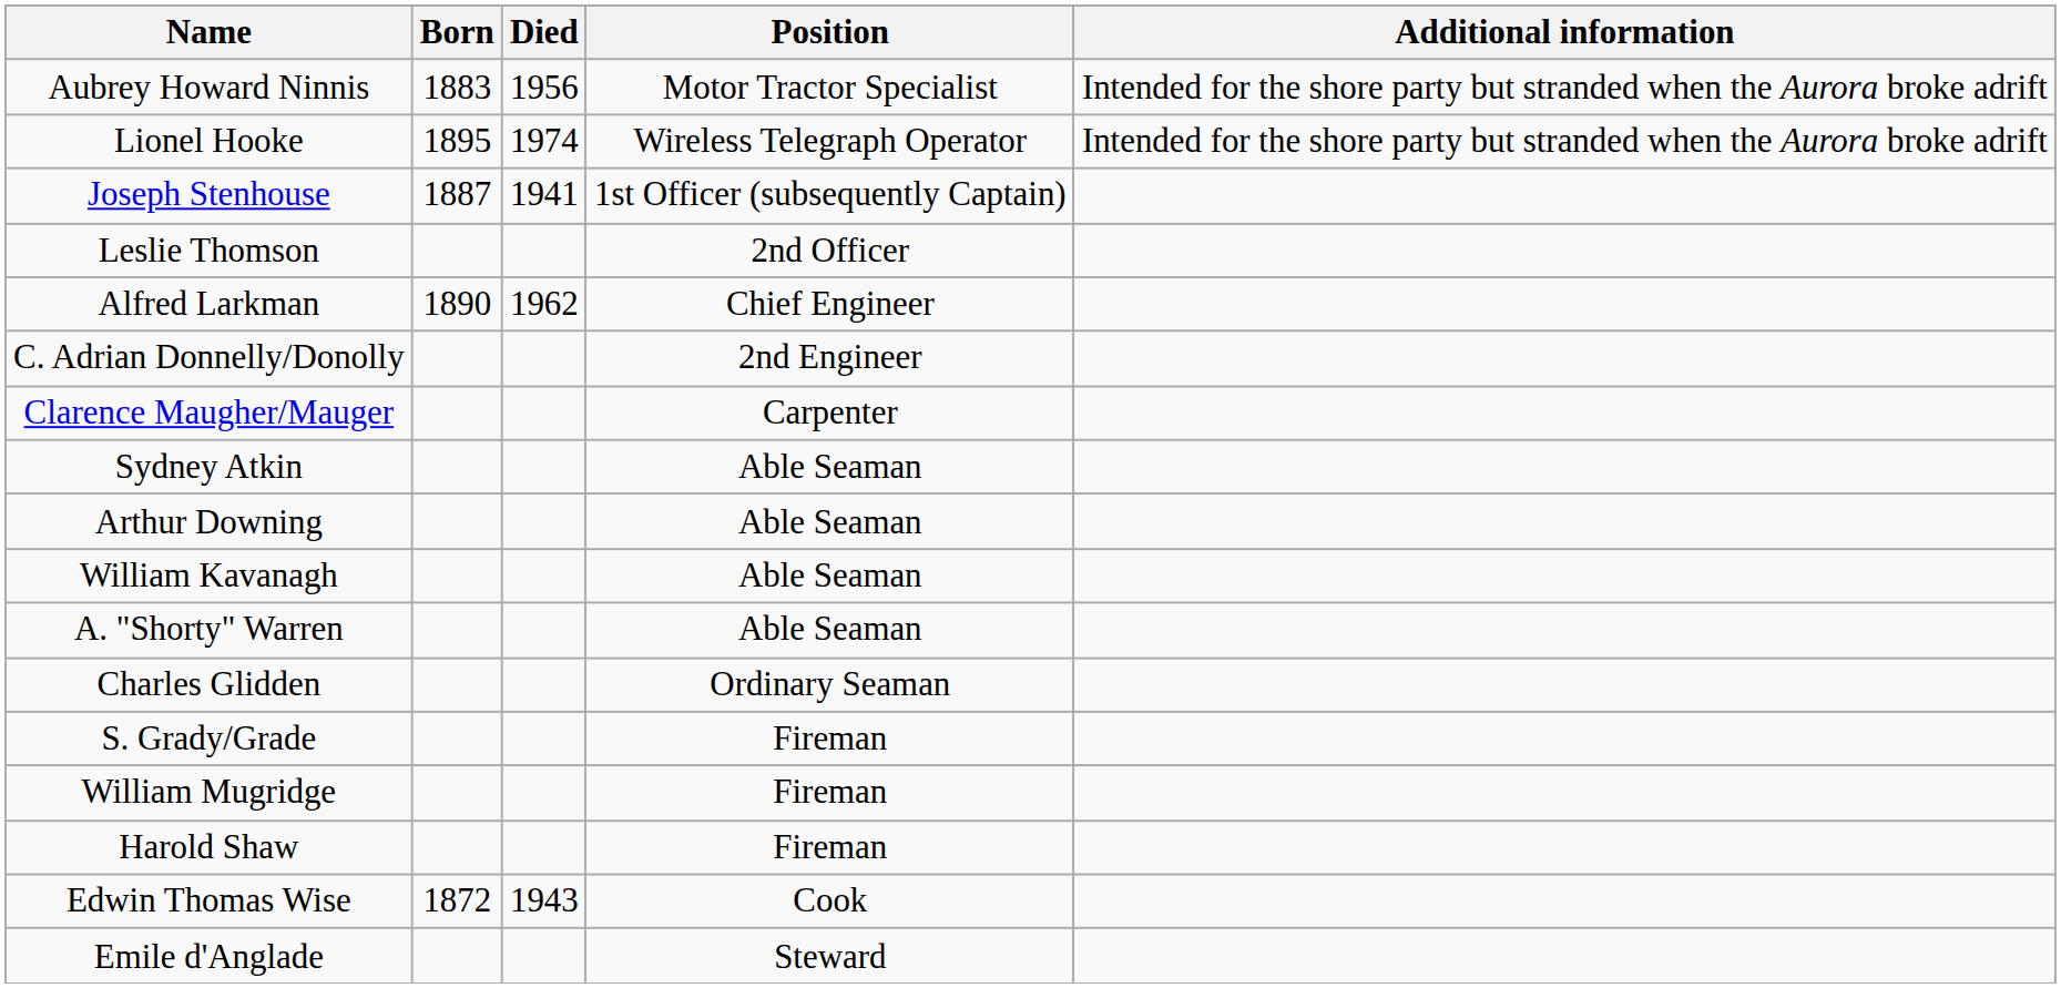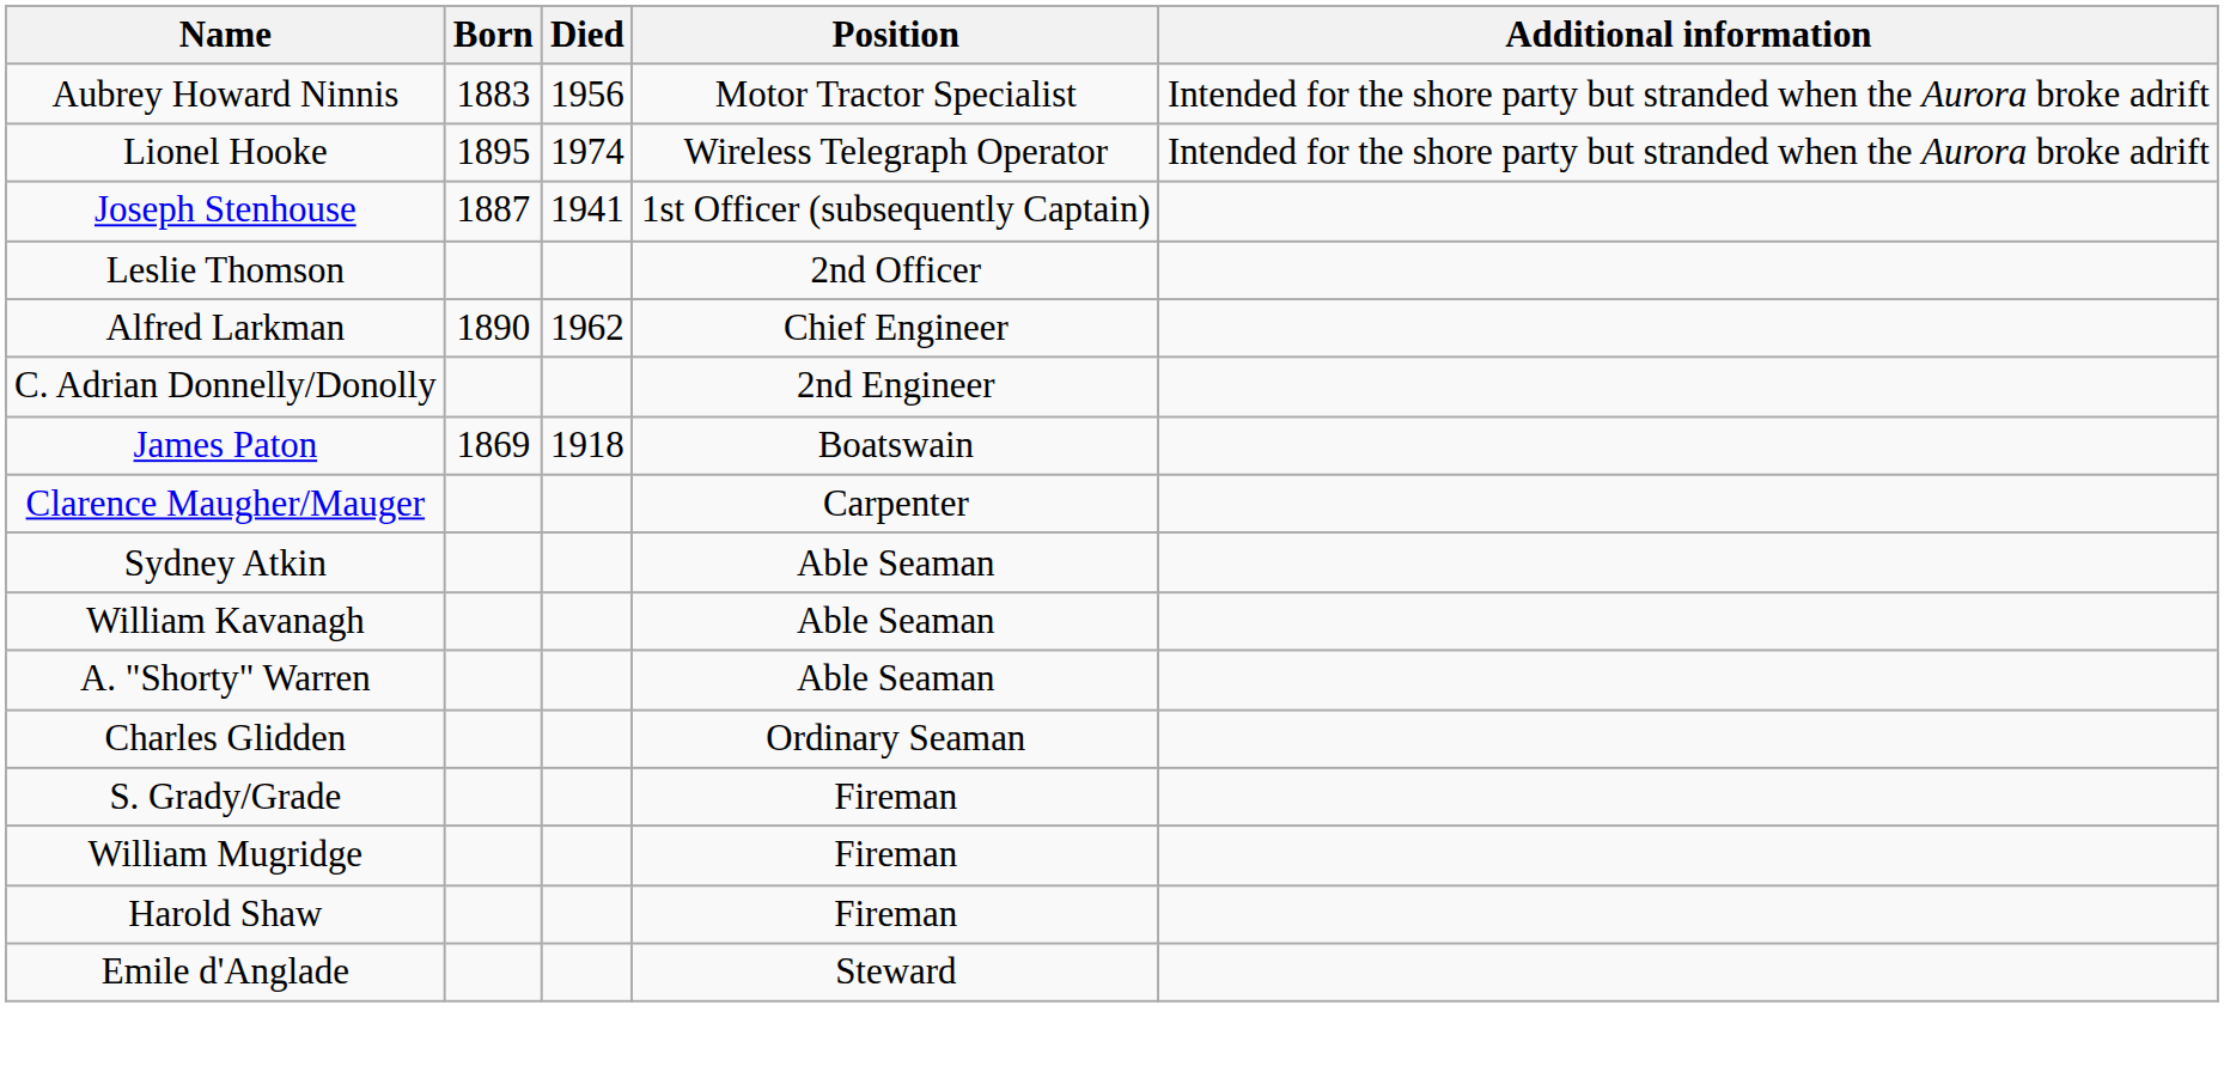 <table class="wikitable sortable" style="text-align: center;">
 <tr>
 <th class="unsortable">Name</th>
 <th>Born</th>
 <th>Died</th>
 <th class="unsortable">Position</th>
 <th class="unsortable">Additional information</th>
 </tr>
 <tr>
 <td>Aubrey Howard Ninnis</td>
 <td>1883</td>
 <td>1956</td>
 <td>Motor Tractor Specialist</td>
 <td>Intended for the shore party but stranded when the <em>Aurora</em> broke adrift</td>
 </tr>
 <tr>
 <td>Lionel Hooke</td>
 <td>1895</td>
 <td>1974</td>
 <td>Wireless Telegraph Operator</td>
 <td>Intended for the shore party but stranded when the <em>Aurora</em> broke adrift</td>
 </tr>
 <tr>
 <td><a href='#'>Joseph Stenhouse</a></td>
 <td>1887</td>
 <td>1941</td>
 <td>1st Officer (subsequently Captain)</td>
 <td></td>
 </tr>
 <tr>
 <td>Leslie Thomson</td>
 <td></td>
 <td></td>
 <td>2nd Officer</td>
 <td></td>
 </tr>
 <tr>
 <td>Alfred Larkman</td>
 <td>1890</td>
 <td>1962</td>
 <td>Chief Engineer</td>
 <td></td>
 </tr>
 <tr>
 <td>C. Adrian Donnelly/Donolly</td>
 <td></td>
 <td></td>
 <td>2nd Engineer</td>
 <td></td>
 </tr>
 <tr>
+<td><a href='#'>James Paton</a></td>
+<td>1869</td>
+<td>1918</td>
+<td>Boatswain</td>
+<td></td>
+</tr>
+<tr>
 <td><a href='#'>Clarence Maugher/Mauger</a></td>
 <td></td>
 <td></td>
 <td>Carpenter</td>
 <td></td>
 </tr>
 <tr>
 <td>Sydney Atkin</td>
-<td></td>
-<td></td>
-<td>Able Seaman</td>
-<td></td>
-</tr>
-<tr>
-<td>Arthur Downing</td>
 <td></td>
 <td></td>
 <td>Able Seaman</td>
 <td></td>
 </tr>
 <tr>
 <td>William Kavanagh</td>
 <td></td>
 <td></td>
 <td>Able Seaman</td>
 <td></td>
 </tr>
 <tr>
 <td>A. "Shorty" Warren</td>
 <td></td>
 <td></td>
 <td>Able Seaman</td>
 <td></td>
 </tr>
 <tr>
 <td>Charles Glidden</td>
 <td></td>
 <td></td>
 <td>Ordinary Seaman</td>
 <td></td>
 </tr>
 <tr>
 <td>S. Grady/Grade</td>
 <td></td>
 <td></td>
 <td>Fireman</td>
 <td></td>
 </tr>
 <tr>
 <td>William Mugridge</td>
 <td></td>
 <td></td>
 <td>Fireman</td>
 <td></td>
 </tr>
 <tr>
 <td>Harold Shaw</td>
 <td></td>
 <td></td>
 <td>Fireman</td>
 <td></td>
 </tr>
 <tr>
-<td>Edwin Thomas Wise</td>
-<td>1872</td>
-<td>1943</td>
-<td>Cook</td>
-<td></td>
-</tr>
-<tr>
 <td>Emile d'Anglade</td>
 <td></td>
 <td></td>
 <td>Steward</td>
 <td></td>
 </tr>
 </table>
